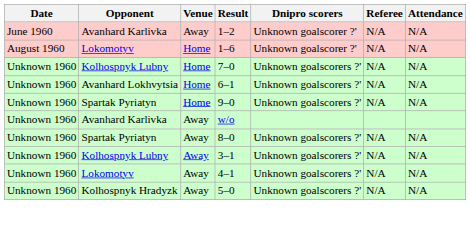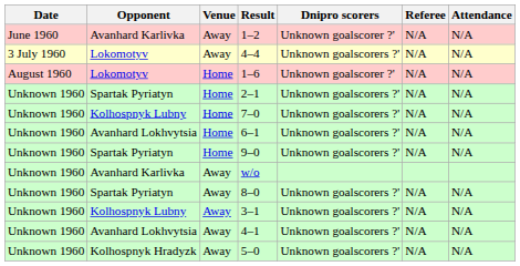 <table class="wikitable" style="text-align:left">
 <tr>
 <th>Date</th>
 <th>Opponent</th>
 <th>Venue</th>
 <th>Result</th>
 <th>Dnipro scorers</th>
 <th>Referee</th>
 <th>Attendance</th>
 </tr>
 <tr style="background:#ffcccc">
 <td>June 1960</td>
 <td>Avanhard Karlivka</td>
 <td>Away</td>
 <td>1–2</td>
 <td>Unknown goalscorer ?'</td>
 <td>N/A</td>
 <td>N/A</td>
 </tr>
+<tr style="background:#ffffcc">
+<td>3 July 1960</td>
+<td><a href='#'>Lokomotyv</a></td>
+<td>Away</td>
+<td>4–4</td>
+<td>Unknown goalscorers ?'</td>
+<td>N/A</td>
+<td>N/A</td>
+</tr>
 <tr style="background:#ffcccc">
 <td>August 1960</td>
 <td><a href='#'>Lokomotyv</a></td>
 <td><a href='#'>Home</a></td>
 <td>1–6</td>
 <td>Unknown goalscorer ?'</td>
+<td>N/A</td>
+<td>N/A</td>
+</tr>
+<tr style="background:#ccffcc">
+<td>Unknown 1960</td>
+<td>Spartak Pyriatyn</td>
+<td><a href='#'>Home</a></td>
+<td>2–1</td>
+<td>Unknown goalscorers ?'</td>
 <td>N/A</td>
 <td>N/A</td>
 </tr>
 <tr style="background:#ccffcc">
 <td>Unknown 1960</td>
 <td><a href='#'>Kolhospnyk Lubny</a></td>
 <td><a href='#'>Home</a></td>
 <td>7–0</td>
 <td>Unknown goalscorers ?'</td>
 <td>N/A</td>
 <td>N/A</td>
 </tr>
 <tr style="background:#ccffcc">
 <td>Unknown 1960</td>
 <td>Avanhard Lokhvytsia</td>
 <td><a href='#'>Home</a></td>
 <td>6–1</td>
 <td>Unknown goalscorers ?'</td>
 <td>N/A</td>
 <td>N/A</td>
 </tr>
 <tr style="background:#ccffcc">
 <td>Unknown 1960</td>
 <td>Spartak Pyriatyn</td>
 <td><a href='#'>Home</a></td>
 <td>9–0</td>
 <td>Unknown goalscorers ?'</td>
 <td>N/A</td>
 <td>N/A</td>
 </tr>
 <tr style="background:#ccffcc">
 <td>Unknown 1960</td>
 <td>Avanhard Karlivka</td>
 <td>Away</td>
 <td><a href='#'>w/o</a></td>
 <td></td>
 <td></td>
 <td></td>
 </tr>
 <tr style="background:#ccffcc">
 <td>Unknown 1960</td>
 <td>Spartak Pyriatyn</td>
 <td>Away</td>
 <td>8–0</td>
 <td>Unknown goalscorers ?'</td>
 <td>N/A</td>
 <td>N/A</td>
 </tr>
 <tr style="background:#ccffcc">
 <td>Unknown 1960</td>
 <td><a href='#'>Kolhospnyk Lubny</a></td>
 <td><a href='#'>Away</a></td>
 <td>3–1</td>
 <td>Unknown goalscorers ?'</td>
 <td>N/A</td>
 <td>N/A</td>
 </tr>
 <tr style="background:#ccffcc">
 <td>Unknown 1960</td>
-<td><a href='#'>Lokomotyv</a></td>
+<td>Avanhard Lokhvytsia</td>
 <td>Away</td>
 <td>4–1</td>
 <td>Unknown goalscorers ?'</td>
 <td>N/A</td>
 <td>N/A</td>
 </tr>
 <tr style="background:#ccffcc">
 <td>Unknown 1960</td>
 <td>Kolhospnyk Hradyzk</td>
 <td>Away</td>
 <td>5–0</td>
 <td>Unknown goalscorers ?'</td>
 <td>N/A</td>
 <td>N/A</td>
 </tr>
 </table>
